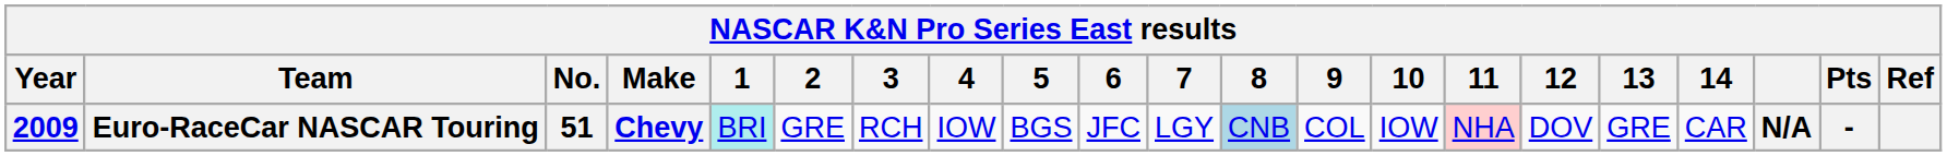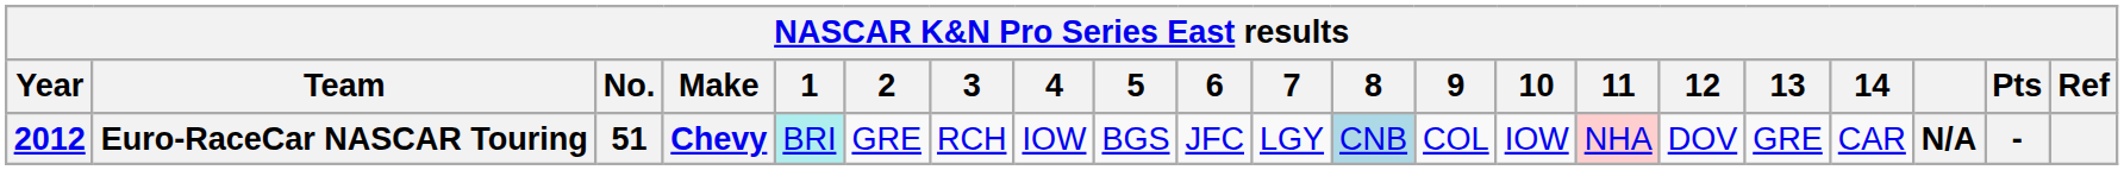 <table class="wikitable" style="text-align:center; font-size:75%">
 <tr>
 <th colspan=45><a href='#'>NASCAR K&N Pro Series East</a> results</th>
 </tr>
 <tr>
 <th>Year</th>
 <th>Team</th>
 <th>No.</th>
 <th>Make</th>
 <th>1</th>
 <th>2</th>
 <th>3</th>
 <th>4</th>
 <th>5</th>
 <th>6</th>
 <th>7</th>
 <th>8</th>
 <th>9</th>
 <th>10</th>
 <th>11</th>
 <th>12</th>
 <th>13</th>
 <th>14</th>
 <th></th>
 <th>Pts</th>
 <th>Ref</th>
 </tr>
 <tr>
-<th><a href='#'>2009</a></th>
+<th><a href='#'>2012</a></th>
 <th>Euro-RaceCar NASCAR Touring</th>
 <th>51</th>
 <th><a href='#'>Chevy</a></th>
 <td style="background: paleturquoise;"><a href='#'>BRI</a></td>
 <td><a href='#'>GRE</a></td>
 <td><a href='#'>RCH</a></td>
 <td><a href='#'>IOW</a></td>
 <td><a href='#'>BGS</a></td>
 <td><a href='#'>JFC</a></td>
 <td><a href='#'>LGY</a></td>
 <td style="background: lightblue;"><a href='#'>CNB</a></td>
 <td><a href='#'>COL</a></td>
 <td><a href='#'>IOW</a></td>
 <td style="background:#FFCFCF;"><a href='#'>NHA</a><br></td>
 <td><a href='#'>DOV</a></td>
 <td><a href='#'>GRE</a></td>
 <td><a href='#'>CAR</a></td>
 <th>N/A</th>
 <th>-</th>
 <th></th>
 </tr>
 </table>
